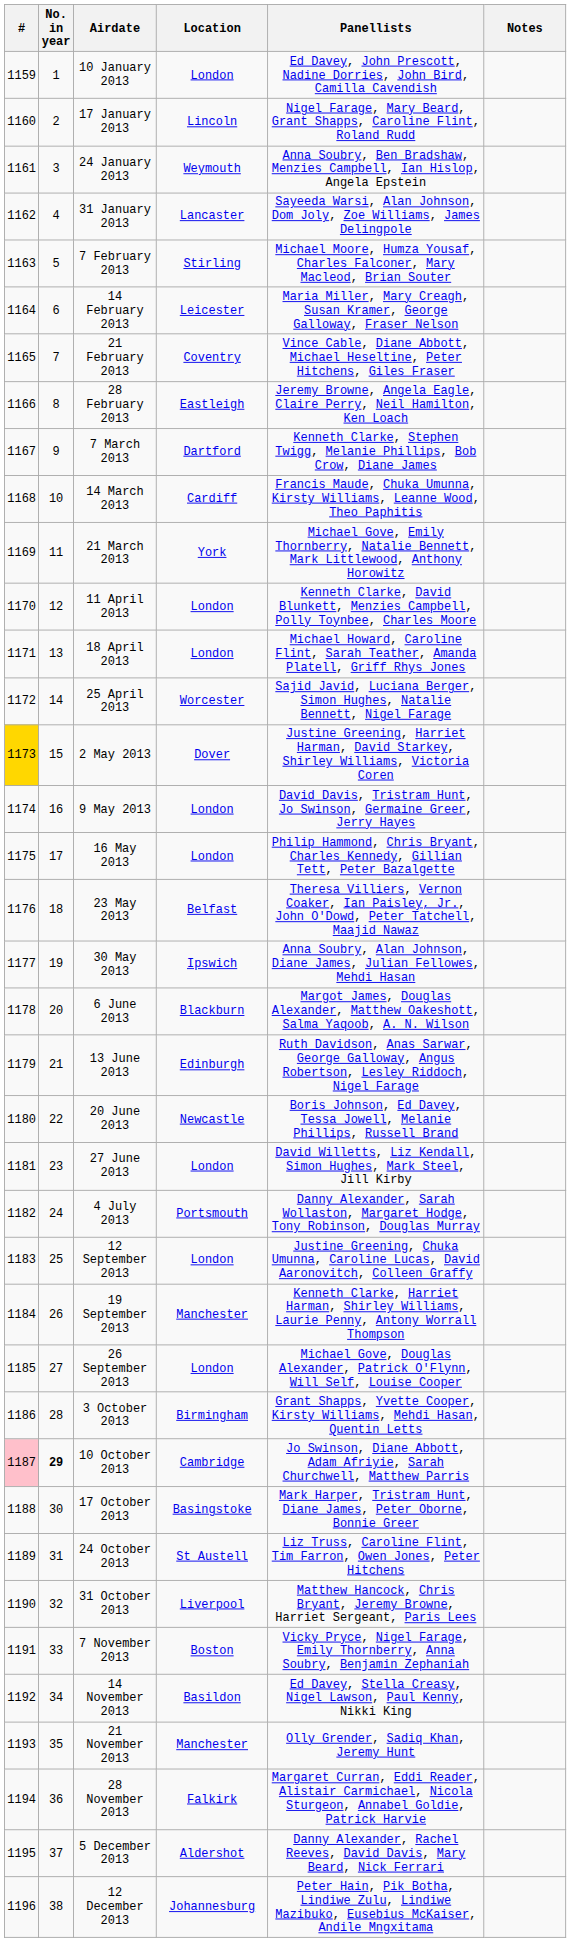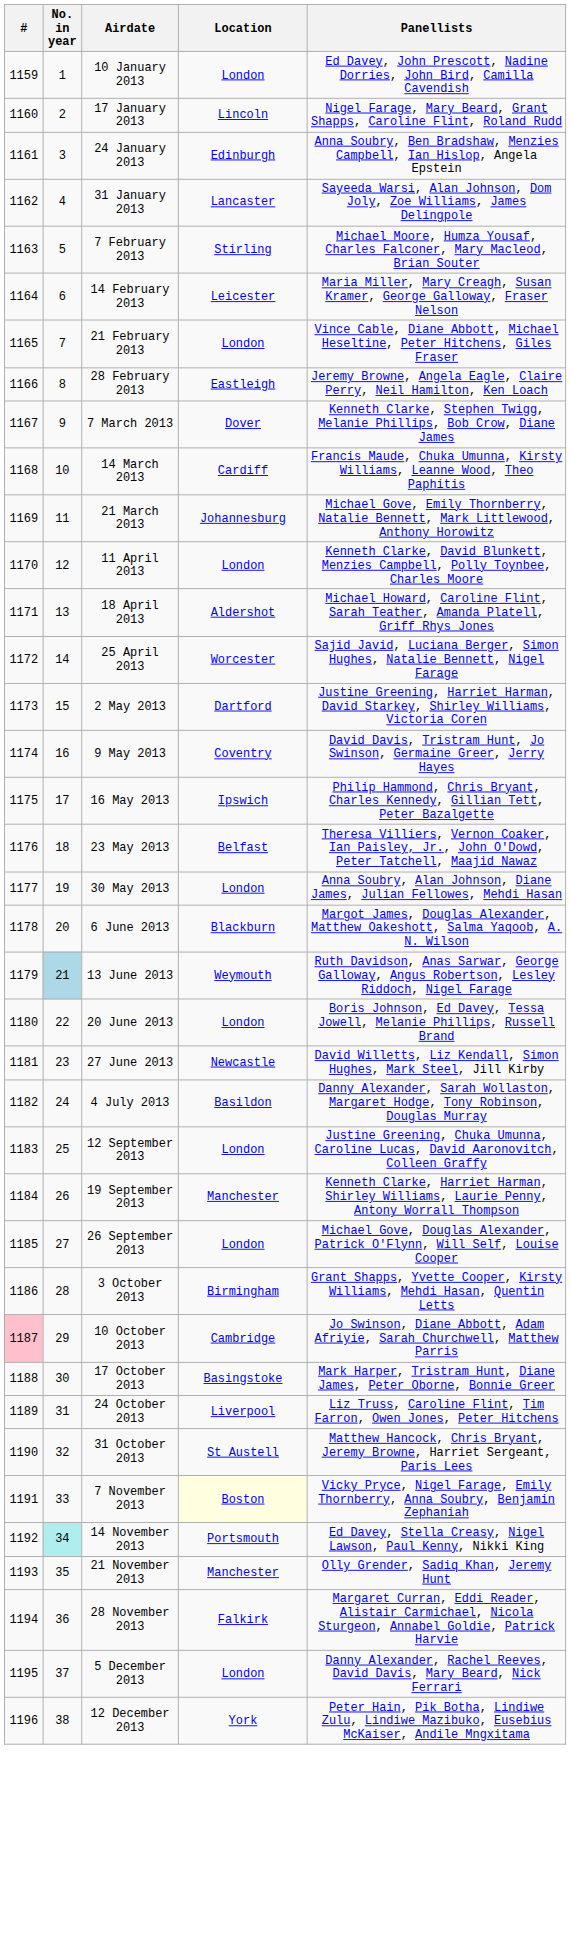 <table class="wikitable" style="text-align:center;">
 <tr>
 <th style="width:5%;">#</th>
 <th style="width:5%;">No. in year</th>
 <th style="width:15%;">Airdate</th>
 <th style="width:20%;">Location</th>
 <th style="width:40%;">Panellists</th>
-<th style="width:40%;">Notes</th>
 </tr>
 <tr>
 <td>1159</td>
 <td>1</td>
 <td>10 January 2013</td>
 <td><a href='#'>London</a></td>
 <td><a href='#'>Ed Davey</a>, <a href='#'>John Prescott</a>, <a href='#'>Nadine Dorries</a>, <a href='#'>John Bird</a>, <a href='#'>Camilla Cavendish</a></td>
-<td></td>
 </tr>
 <tr>
 <td>1160</td>
 <td>2</td>
 <td>17 January 2013</td>
 <td><a href='#'>Lincoln</a></td>
 <td><a href='#'>Nigel Farage</a>, <a href='#'>Mary Beard</a>, <a href='#'>Grant Shapps</a>, <a href='#'>Caroline Flint</a>, <a href='#'>Roland Rudd</a></td>
-<td></td>
 </tr>
 <tr>
 <td>1161</td>
 <td>3</td>
 <td>24 January 2013</td>
-<td><a href='#'>Weymouth</a></td>
+<td><a href='#'>Edinburgh</a></td>
 <td><a href='#'>Anna Soubry</a>, <a href='#'>Ben Bradshaw</a>, <a href='#'>Menzies Campbell</a>, <a href='#'>Ian Hislop</a>, Angela Epstein</td>
-<td></td>
 </tr>
 <tr>
 <td>1162</td>
 <td>4</td>
 <td>31 January 2013</td>
 <td><a href='#'>Lancaster</a></td>
 <td><a href='#'>Sayeeda Warsi</a>, <a href='#'>Alan Johnson</a>, <a href='#'>Dom Joly</a>, <a href='#'>Zoe Williams</a>, <a href='#'>James Delingpole</a></td>
-<td></td>
 </tr>
 <tr>
 <td>1163</td>
 <td>5</td>
 <td>7 February 2013</td>
 <td><a href='#'>Stirling</a></td>
 <td><a href='#'>Michael Moore</a>, <a href='#'>Humza Yousaf</a>, <a href='#'>Charles Falconer</a>, <a href='#'>Mary Macleod</a>, <a href='#'>Brian Souter</a></td>
-<td></td>
 </tr>
 <tr>
 <td>1164</td>
 <td>6</td>
 <td>14 February 2013</td>
 <td><a href='#'>Leicester</a></td>
 <td><a href='#'>Maria Miller</a>, <a href='#'>Mary Creagh</a>, <a href='#'>Susan Kramer</a>, <a href='#'>George Galloway</a>, <a href='#'>Fraser Nelson</a></td>
-<td></td>
 </tr>
 <tr>
 <td>1165</td>
 <td>7</td>
 <td>21 February 2013</td>
-<td><a href='#'>Coventry</a></td>
+<td><a href='#'>London</a></td>
 <td><a href='#'>Vince Cable</a>, <a href='#'>Diane Abbott</a>, <a href='#'>Michael Heseltine</a>, <a href='#'>Peter Hitchens</a>, <a href='#'>Giles Fraser</a></td>
-<td></td>
 </tr>
 <tr>
 <td>1166</td>
 <td>8</td>
 <td>28 February 2013</td>
 <td><a href='#'>Eastleigh</a></td>
 <td><a href='#'>Jeremy Browne</a>, <a href='#'>Angela Eagle</a>, <a href='#'>Claire Perry</a>, <a href='#'>Neil Hamilton</a>, <a href='#'>Ken Loach</a></td>
-<td></td>
 </tr>
 <tr>
 <td>1167</td>
 <td>9</td>
 <td>7 March 2013</td>
-<td><a href='#'>Dartford</a></td>
+<td><a href='#'>Dover</a></td>
 <td><a href='#'>Kenneth Clarke</a>, <a href='#'>Stephen Twigg</a>, <a href='#'>Melanie Phillips</a>, <a href='#'>Bob Crow</a>, <a href='#'>Diane James</a></td>
-<td></td>
 </tr>
 <tr>
 <td>1168</td>
 <td>10</td>
 <td>14 March 2013</td>
 <td><a href='#'>Cardiff</a></td>
 <td><a href='#'>Francis Maude</a>, <a href='#'>Chuka Umunna</a>, <a href='#'>Kirsty Williams</a>, <a href='#'>Leanne Wood</a>, <a href='#'>Theo Paphitis</a></td>
-<td></td>
 </tr>
 <tr>
 <td>1169</td>
 <td>11</td>
 <td>21 March 2013</td>
-<td><a href='#'>York</a></td>
+<td><a href='#'>Johannesburg</a></td>
 <td><a href='#'>Michael Gove</a>, <a href='#'>Emily Thornberry</a>, <a href='#'>Natalie Bennett</a>, <a href='#'>Mark Littlewood</a>, <a href='#'>Anthony Horowitz</a></td>
-<td></td>
 </tr>
 <tr>
 <td>1170</td>
 <td>12</td>
 <td>11 April 2013</td>
 <td><a href='#'>London</a></td>
 <td><a href='#'>Kenneth Clarke</a>, <a href='#'>David Blunkett</a>, <a href='#'>Menzies Campbell</a>, <a href='#'>Polly Toynbee</a>, <a href='#'>Charles Moore</a></td>
-<td></td>
 </tr>
 <tr>
 <td>1171</td>
 <td>13</td>
 <td>18 April 2013</td>
-<td><a href='#'>London</a></td>
+<td><a href='#'>Aldershot</a></td>
 <td><a href='#'>Michael Howard</a>, <a href='#'>Caroline Flint</a>, <a href='#'>Sarah Teather</a>, <a href='#'>Amanda Platell</a>, <a href='#'>Griff Rhys Jones</a></td>
-<td></td>
 </tr>
 <tr>
 <td>1172</td>
 <td>14</td>
 <td>25 April 2013</td>
 <td><a href='#'>Worcester</a></td>
 <td><a href='#'>Sajid Javid</a>, <a href='#'>Luciana Berger</a>, <a href='#'>Simon Hughes</a>, <a href='#'>Natalie Bennett</a>, <a href='#'>Nigel Farage</a></td>
-<td></td>
 </tr>
 <tr>
-<td style="background: gold;">1173</td>
+<td>1173</td>
 <td>15</td>
 <td>2 May 2013</td>
-<td><a href='#'>Dover</a></td>
+<td><a href='#'>Dartford</a></td>
 <td><a href='#'>Justine Greening</a>, <a href='#'>Harriet Harman</a>, <a href='#'>David Starkey</a>, <a href='#'>Shirley Williams</a>, <a href='#'>Victoria Coren</a></td>
-<td></td>
 </tr>
 <tr>
 <td>1174</td>
 <td>16</td>
 <td>9 May 2013</td>
-<td><a href='#'>London</a></td>
+<td><a href='#'>Coventry</a></td>
 <td><a href='#'>David Davis</a>, <a href='#'>Tristram Hunt</a>, <a href='#'>Jo Swinson</a>, <a href='#'>Germaine Greer</a>, <a href='#'>Jerry Hayes</a></td>
-<td></td>
 </tr>
 <tr>
 <td>1175</td>
 <td>17</td>
 <td>16 May 2013</td>
-<td><a href='#'>London</a></td>
+<td><a href='#'>Ipswich</a></td>
 <td><a href='#'>Philip Hammond</a>, <a href='#'>Chris Bryant</a>, <a href='#'>Charles Kennedy</a>, <a href='#'>Gillian Tett</a>, <a href='#'>Peter Bazalgette</a></td>
-<td></td>
 </tr>
 <tr>
 <td>1176</td>
 <td>18</td>
 <td>23 May 2013</td>
 <td><a href='#'>Belfast</a></td>
 <td><a href='#'>Theresa Villiers</a>, <a href='#'>Vernon Coaker</a>, <a href='#'>Ian Paisley, Jr.</a>, <a href='#'>John O'Dowd</a>, <a href='#'>Peter Tatchell</a>, <a href='#'>Maajid Nawaz</a></td>
-<td></td>
 </tr>
 <tr>
 <td>1177</td>
 <td>19</td>
 <td>30 May 2013</td>
-<td><a href='#'>Ipswich</a></td>
+<td><a href='#'>London</a></td>
 <td><a href='#'>Anna Soubry</a>, <a href='#'>Alan Johnson</a>, <a href='#'>Diane James</a>, <a href='#'>Julian Fellowes</a>, <a href='#'>Mehdi Hasan</a></td>
-<td></td>
 </tr>
 <tr>
 <td>1178</td>
 <td>20</td>
 <td>6 June 2013</td>
 <td><a href='#'>Blackburn</a></td>
 <td><a href='#'>Margot James</a>, <a href='#'>Douglas Alexander</a>, <a href='#'>Matthew Oakeshott</a>, <a href='#'>Salma Yaqoob</a>, <a href='#'>A. N. Wilson</a></td>
-<td></td>
 </tr>
 <tr>
 <td>1179</td>
-<td>21</td>
+<td style="background: lightblue;">21</td>
 <td>13 June 2013</td>
-<td><a href='#'>Edinburgh</a></td>
+<td><a href='#'>Weymouth</a></td>
 <td><a href='#'>Ruth Davidson</a>, <a href='#'>Anas Sarwar</a>, <a href='#'>George Galloway</a>, <a href='#'>Angus Robertson</a>, <a href='#'>Lesley Riddoch</a>, <a href='#'>Nigel Farage</a></td>
-<td></td>
 </tr>
 <tr>
 <td>1180</td>
 <td>22</td>
 <td>20 June 2013</td>
-<td><a href='#'>Newcastle</a></td>
+<td><a href='#'>London</a></td>
 <td><a href='#'>Boris Johnson</a>, <a href='#'>Ed Davey</a>, <a href='#'>Tessa Jowell</a>, <a href='#'>Melanie Phillips</a>, <a href='#'>Russell Brand</a></td>
-<td></td>
 </tr>
 <tr>
 <td>1181</td>
 <td>23</td>
 <td>27 June 2013</td>
-<td><a href='#'>London</a></td>
+<td><a href='#'>Newcastle</a></td>
 <td><a href='#'>David Willetts</a>, <a href='#'>Liz Kendall</a>, <a href='#'>Simon Hughes</a>, <a href='#'>Mark Steel</a>, Jill Kirby</td>
-<td></td>
 </tr>
 <tr>
 <td>1182</td>
 <td>24</td>
 <td>4 July 2013</td>
-<td><a href='#'>Portsmouth</a></td>
+<td><a href='#'>Basildon</a></td>
 <td><a href='#'>Danny Alexander</a>, <a href='#'>Sarah Wollaston</a>, <a href='#'>Margaret Hodge</a>, <a href='#'>Tony Robinson</a>, <a href='#'>Douglas Murray</a></td>
-<td></td>
 </tr>
 <tr>
 <td>1183</td>
 <td>25</td>
 <td>12 September 2013</td>
 <td><a href='#'>London</a></td>
 <td><a href='#'>Justine Greening</a>, <a href='#'>Chuka Umunna</a>, <a href='#'>Caroline Lucas</a>, <a href='#'>David Aaronovitch</a>, <a href='#'>Colleen Graffy</a></td>
-<td></td>
 </tr>
 <tr>
 <td>1184</td>
 <td>26</td>
 <td>19 September 2013</td>
 <td><a href='#'>Manchester</a></td>
 <td><a href='#'>Kenneth Clarke</a>, <a href='#'>Harriet Harman</a>, <a href='#'>Shirley Williams</a>, <a href='#'>Laurie Penny</a>, <a href='#'>Antony Worrall Thompson</a></td>
-<td></td>
 </tr>
 <tr>
 <td>1185</td>
 <td>27</td>
 <td>26 September 2013</td>
 <td><a href='#'>London</a></td>
 <td><a href='#'>Michael Gove</a>, <a href='#'>Douglas Alexander</a>, <a href='#'>Patrick O'Flynn</a>, <a href='#'>Will Self</a>, <a href='#'>Louise Cooper</a></td>
-<td></td>
 </tr>
 <tr>
 <td>1186</td>
 <td>28</td>
 <td>3 October 2013</td>
 <td><a href='#'>Birmingham</a></td>
 <td><a href='#'>Grant Shapps</a>, <a href='#'>Yvette Cooper</a>, <a href='#'>Kirsty Williams</a>, <a href='#'>Mehdi Hasan</a>, <a href='#'>Quentin Letts</a></td>
-<td></td>
 </tr>
 <tr>
 <td style="background: pink;">1187</td>
-<td><strong>29</strong></td>
+<td>29</td>
 <td>10 October 2013</td>
 <td><a href='#'>Cambridge</a></td>
 <td><a href='#'>Jo Swinson</a>, <a href='#'>Diane Abbott</a>, <a href='#'>Adam Afriyie</a>, <a href='#'>Sarah Churchwell</a>, <a href='#'>Matthew Parris</a></td>
-<td></td>
 </tr>
 <tr>
 <td>1188</td>
 <td>30</td>
 <td>17 October 2013</td>
 <td><a href='#'>Basingstoke</a></td>
 <td><a href='#'>Mark Harper</a>, <a href='#'>Tristram Hunt</a>, <a href='#'>Diane James</a>, <a href='#'>Peter Oborne</a>, <a href='#'>Bonnie Greer</a></td>
-<td></td>
 </tr>
 <tr>
 <td>1189</td>
 <td>31</td>
 <td>24 October 2013</td>
-<td><a href='#'>St Austell</a></td>
+<td><a href='#'>Liverpool</a></td>
 <td><a href='#'>Liz Truss</a>, <a href='#'>Caroline Flint</a>, <a href='#'>Tim Farron</a>, <a href='#'>Owen Jones</a>, <a href='#'>Peter Hitchens</a></td>
-<td></td>
 </tr>
 <tr>
 <td>1190</td>
 <td>32</td>
 <td>31 October 2013</td>
-<td><a href='#'>Liverpool</a></td>
+<td><a href='#'>St Austell</a></td>
 <td><a href='#'>Matthew Hancock</a>, <a href='#'>Chris Bryant</a>, <a href='#'>Jeremy Browne</a>, Harriet Sergeant, <a href='#'>Paris Lees</a></td>
-<td></td>
 </tr>
 <tr>
 <td>1191</td>
 <td>33</td>
 <td>7 November 2013</td>
-<td><a href='#'>Boston</a></td>
+<td style="background: lightyellow;"><a href='#'>Boston</a></td>
 <td><a href='#'>Vicky Pryce</a>, <a href='#'>Nigel Farage</a>, <a href='#'>Emily Thornberry</a>, <a href='#'>Anna Soubry</a>, <a href='#'>Benjamin Zephaniah</a></td>
-<td></td>
 </tr>
 <tr>
 <td>1192</td>
-<td>34</td>
+<td style="background: paleturquoise;">34</td>
 <td>14 November 2013</td>
-<td><a href='#'>Basildon</a></td>
+<td><a href='#'>Portsmouth</a></td>
 <td><a href='#'>Ed Davey</a>, <a href='#'>Stella Creasy</a>, <a href='#'>Nigel Lawson</a>, <a href='#'>Paul Kenny</a>, Nikki King</td>
-<td></td>
 </tr>
 <tr>
 <td>1193</td>
 <td>35</td>
 <td>21 November 2013</td>
 <td><a href='#'>Manchester</a></td>
 <td><a href='#'>Olly Grender</a>, <a href='#'>Sadiq Khan</a>, <a href='#'>Jeremy Hunt</a></td>
-<td></td>
 </tr>
 <tr>
 <td>1194</td>
 <td>36</td>
 <td>28 November 2013</td>
 <td><a href='#'>Falkirk</a></td>
 <td><a href='#'>Margaret Curran</a>, <a href='#'>Eddi Reader</a>, <a href='#'>Alistair Carmichael</a>, <a href='#'>Nicola Sturgeon</a>, <a href='#'>Annabel Goldie</a>, <a href='#'>Patrick Harvie</a></td>
-<td></td>
 </tr>
 <tr>
 <td>1195</td>
 <td>37</td>
 <td>5 December 2013</td>
-<td><a href='#'>Aldershot</a></td>
+<td><a href='#'>London</a></td>
 <td><a href='#'>Danny Alexander</a>, <a href='#'>Rachel Reeves</a>, <a href='#'>David Davis</a>, <a href='#'>Mary Beard</a>, <a href='#'>Nick Ferrari</a></td>
-<td></td>
 </tr>
 <tr>
 <td>1196</td>
 <td>38</td>
 <td>12 December 2013</td>
-<td><a href='#'>Johannesburg</a></td>
+<td><a href='#'>York</a></td>
 <td><a href='#'>Peter Hain</a>, <a href='#'>Pik Botha</a>, <a href='#'>Lindiwe Zulu</a>, <a href='#'>Lindiwe Mazibuko</a>, <a href='#'>Eusebius McKaiser</a>, <a href='#'>Andile Mngxitama</a></td>
-<td></td>
 </tr>
 </table>
